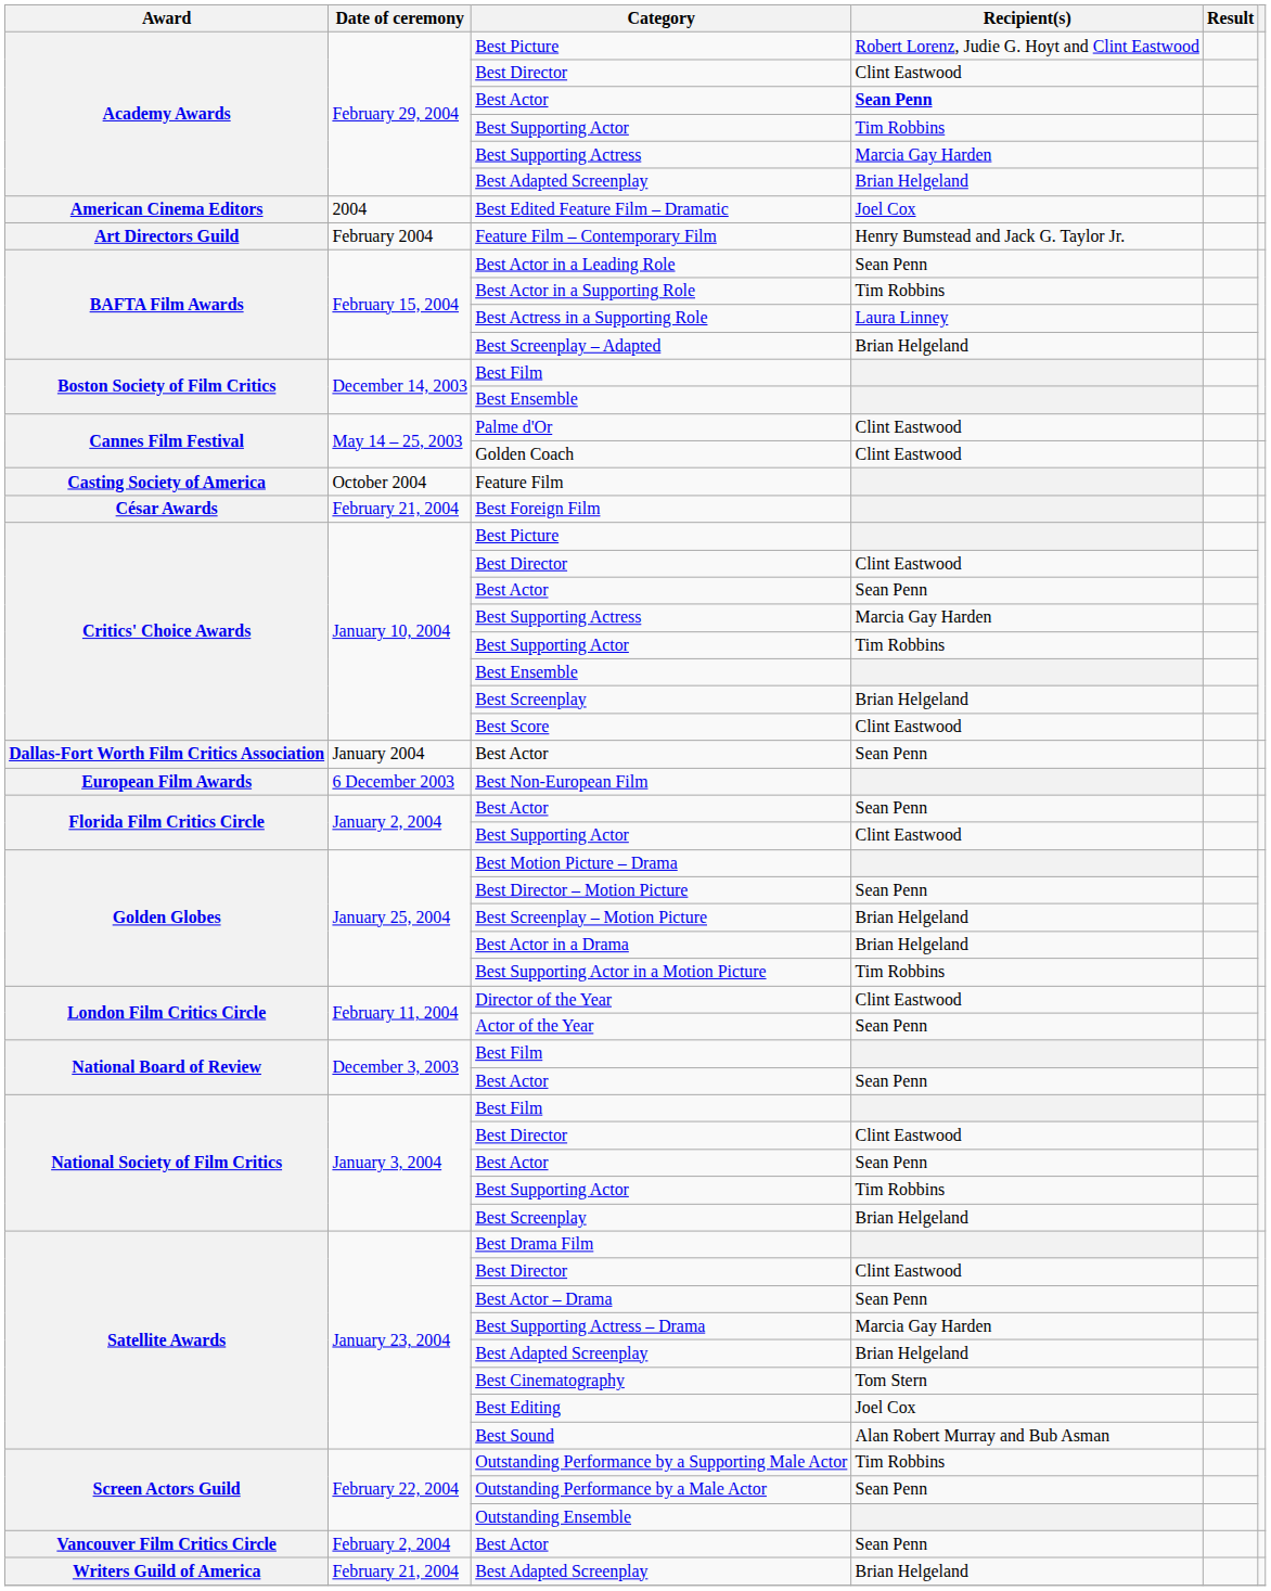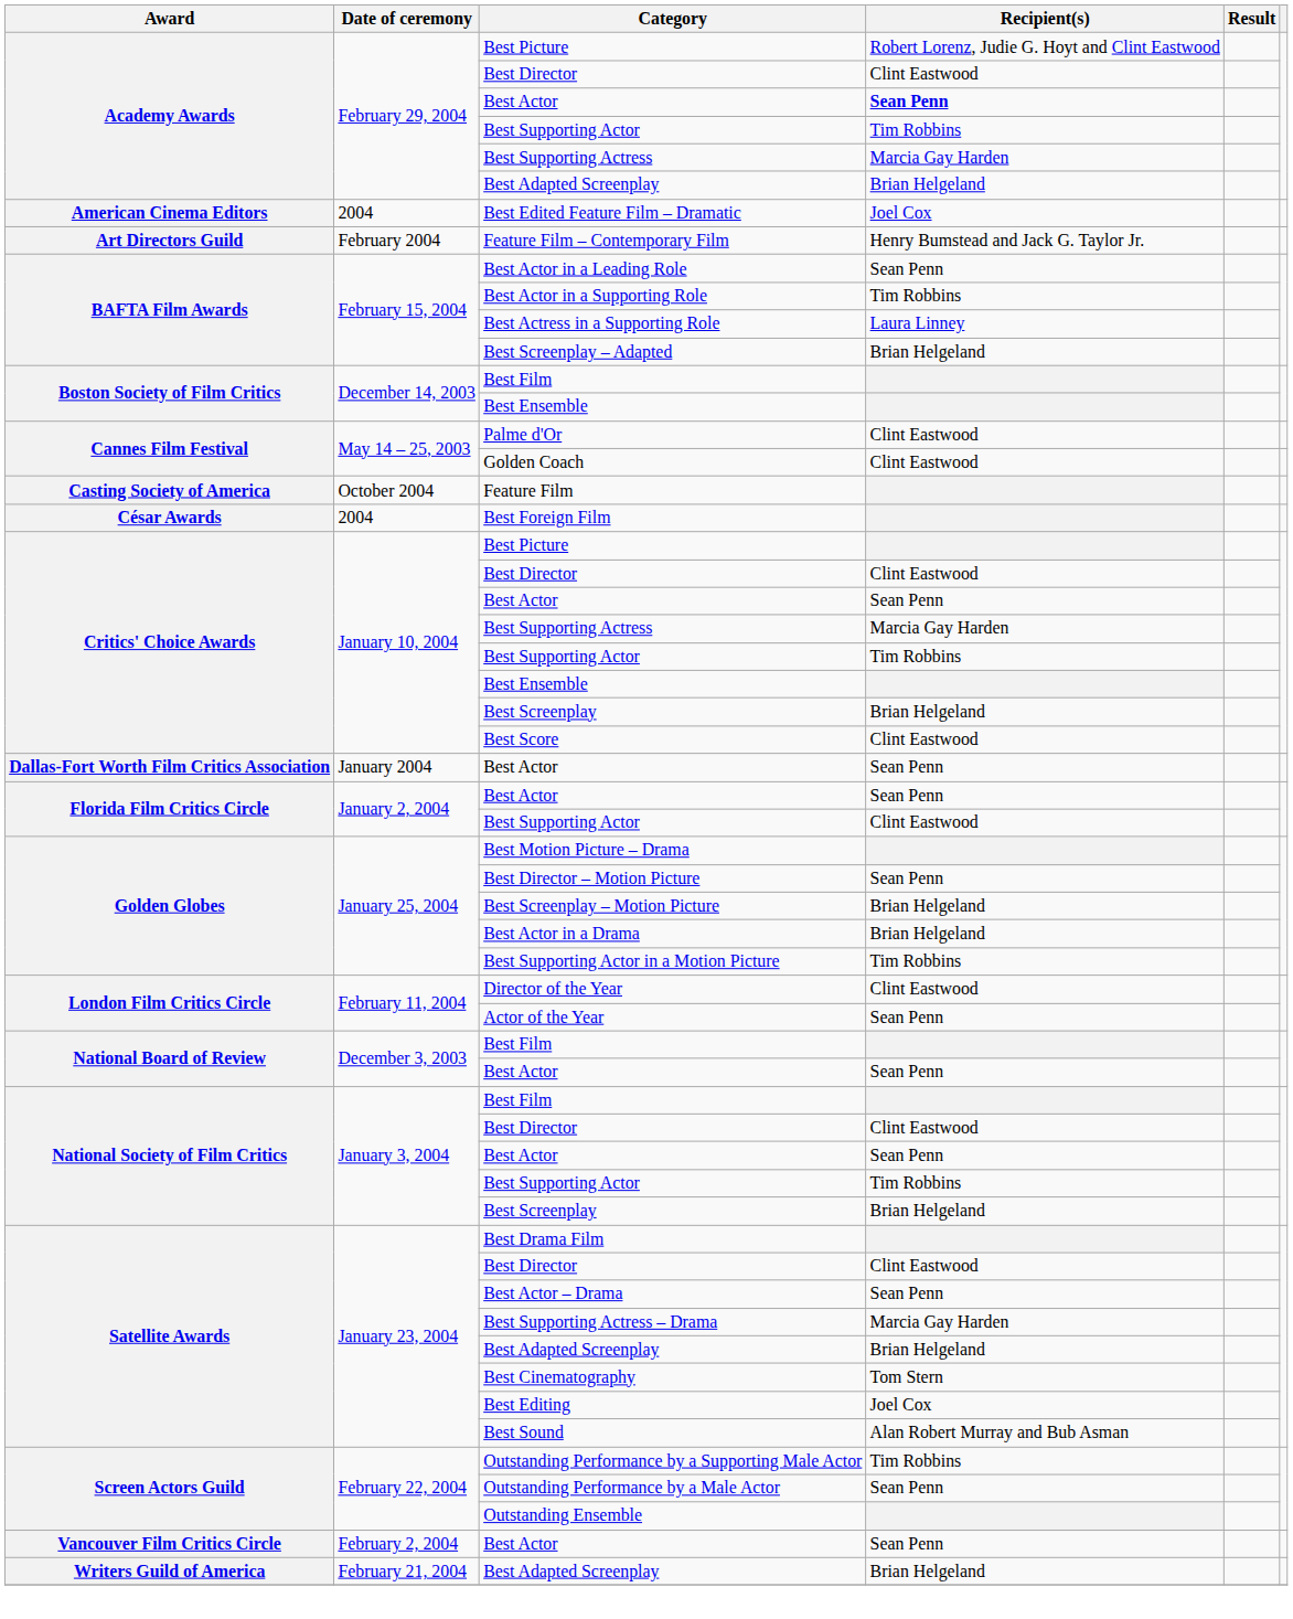 <table class="wikitable plainrowheaders sortable">
 <tr>
 <th scope="col">Award</th>
 <th scope="col">Date of ceremony</th>
 <th scope="col">Category</th>
 <th scope="col">Recipient(s)</th>
 <th scope="col">Result</th>
 <th scope="col" class="unsortable"></th>
 </tr>
 <tr>
 <th scope="row" rowspan=6><a href='#'>Academy Awards</a></th>
 <td rowspan="6"><a href='#'>February 29, 2004</a></td>
 <td><a href='#'>Best Picture</a></td>
 <td><a href='#'>Robert Lorenz</a>, Judie G. Hoyt and <a href='#'>Clint Eastwood</a></td>
 <td></td>
 <td rowspan="6" align="center"></td>
 </tr>
 <tr>
 <td><a href='#'>Best Director</a></td>
 <td>Clint Eastwood</td>
 <td></td>
 </tr>
 <tr>
 <td><a href='#'>Best Actor</a></td>
 <td><strong><a href='#'>Sean Penn</a></strong></td>
 <td></td>
 </tr>
 <tr>
 <td><a href='#'>Best Supporting Actor</a></td>
 <td><a href='#'>Tim Robbins</a></td>
 <td></td>
 </tr>
 <tr>
 <td><a href='#'>Best Supporting Actress</a></td>
 <td><a href='#'>Marcia Gay Harden</a></td>
 <td></td>
 </tr>
 <tr>
 <td><a href='#'>Best Adapted Screenplay</a></td>
 <td><a href='#'>Brian Helgeland</a></td>
 <td></td>
 </tr>
 <tr>
 <th scope="row"><a href='#'>American Cinema Editors</a></th>
 <td>2004</td>
 <td><a href='#'>Best Edited Feature Film – Dramatic</a></td>
 <td><a href='#'>Joel Cox</a></td>
 <td></td>
 <td align="center"></td>
 </tr>
 <tr>
 <th scope="row"><a href='#'>Art Directors Guild</a></th>
 <td>February 2004</td>
 <td><a href='#'>Feature Film – Contemporary Film</a></td>
 <td>Henry Bumstead and Jack G. Taylor Jr.</td>
 <td></td>
 <td align="center"></td>
 </tr>
 <tr>
 <th scope="row" rowspan=4><a href='#'>BAFTA Film Awards</a></th>
 <td rowspan="4"><a href='#'>February 15, 2004</a></td>
 <td><a href='#'>Best Actor in a Leading Role</a></td>
 <td>Sean Penn</td>
 <td></td>
 <td rowspan="4" align="center"></td>
 </tr>
 <tr>
 <td><a href='#'>Best Actor in a Supporting Role</a></td>
 <td>Tim Robbins</td>
 <td></td>
 </tr>
 <tr>
 <td><a href='#'>Best Actress in a Supporting Role</a></td>
 <td><a href='#'>Laura Linney</a></td>
 <td></td>
 </tr>
 <tr>
 <td><a href='#'>Best Screenplay – Adapted</a></td>
 <td>Brian Helgeland</td>
 <td></td>
 </tr>
 <tr>
 <th scope="row" rowspan=2><a href='#'>Boston Society of Film Critics</a></th>
 <td rowspan="2"><a href='#'>December 14, 2003</a></td>
 <td><a href='#'>Best Film</a></td>
 <th></th>
 <td></td>
 <td rowspan="2"  align="center"></td>
 </tr>
 <tr>
 <td><a href='#'>Best Ensemble</a></td>
 <th></th>
 <td></td>
 </tr>
 <tr>
 <th scope="row" rowspan=2><a href='#'>Cannes Film Festival</a></th>
 <td rowspan="2"><a href='#'>May 14 – 25, 2003</a></td>
 <td><a href='#'>Palme d'Or</a></td>
 <td>Clint Eastwood</td>
 <td></td>
 <td align="center"></td>
 </tr>
 <tr>
 <td>Golden Coach</td>
 <td>Clint Eastwood</td>
 <td></td>
 <td align="center"></td>
 </tr>
 <tr>
 <th scope="row"><a href='#'>Casting Society of America</a></th>
 <td>October 2004</td>
 <td>Feature Film</td>
 <th></th>
 <td></td>
 <td align="center"></td>
 </tr>
 <tr>
 <th scope="row"><a href='#'>César Awards</a></th>
-<td><a href='#'>February 21, 2004</a></td>
+<td>2004</td>
 <td><a href='#'>Best Foreign Film</a></td>
 <th></th>
 <td></td>
 <td align="center" align="center"></td>
 </tr>
 <tr>
 <th scope="row" rowspan=8><a href='#'>Critics' Choice Awards</a></th>
 <td rowspan="8"><a href='#'>January 10, 2004</a></td>
 <td><a href='#'>Best Picture</a></td>
 <th></th>
 <td></td>
 <td rowspan="8" align="center"></td>
 </tr>
 <tr>
 <td><a href='#'>Best Director</a></td>
 <td>Clint Eastwood</td>
 <td></td>
 </tr>
 <tr>
 <td><a href='#'>Best Actor</a></td>
 <td>Sean Penn</td>
 <td></td>
 </tr>
 <tr>
 <td><a href='#'>Best Supporting Actress</a></td>
 <td>Marcia Gay Harden</td>
 <td></td>
 </tr>
 <tr>
 <td><a href='#'>Best Supporting Actor</a></td>
 <td>Tim Robbins</td>
 <td></td>
 </tr>
 <tr>
 <td><a href='#'>Best Ensemble</a></td>
 <th></th>
 <td></td>
 </tr>
 <tr>
 <td><a href='#'>Best Screenplay</a></td>
 <td>Brian Helgeland</td>
 <td></td>
 </tr>
 <tr>
 <td><a href='#'>Best Score</a></td>
 <td>Clint Eastwood</td>
 <td></td>
 </tr>
 <tr>
 <th scope="row"><a href='#'>Dallas-Fort Worth Film Critics Association</a></th>
 <td>January 2004</td>
 <td>Best Actor</td>
 <td>Sean Penn</td>
 <td></td>
 <td align="center"></td>
-</tr>
-<tr>
-<th scope="row"><a href='#'>European Film Awards</a></th>
-<td><a href='#'>6 December 2003</a></td>
-<td><a href='#'>Best Non-European Film</a></td>
-<th></th>
-<td></td>
-<td rowspan="1" align="center"></td>
 </tr>
 <tr>
 <th scope="row" rowspan=2><a href='#'>Florida Film Critics Circle</a></th>
 <td rowspan="2"><a href='#'>January 2, 2004</a></td>
 <td><a href='#'>Best Actor</a></td>
 <td>Sean Penn</td>
 <td></td>
 <td rowspan="2" align="center"></td>
 </tr>
 <tr>
 <td><a href='#'>Best Supporting Actor</a></td>
 <td>Clint Eastwood</td>
 <td></td>
 </tr>
 <tr>
 <th scope="row" rowspan=5><a href='#'>Golden Globes</a></th>
 <td rowspan="5"><a href='#'>January 25, 2004</a></td>
 <td><a href='#'>Best Motion Picture – Drama</a></td>
 <th></th>
 <td></td>
 <td rowspan="5" align="center"></td>
 </tr>
 <tr>
 <td><a href='#'>Best Director – Motion Picture</a></td>
 <td>Sean Penn</td>
 <td></td>
 </tr>
 <tr>
 <td><a href='#'>Best Screenplay – Motion Picture</a></td>
 <td>Brian Helgeland</td>
 <td></td>
 </tr>
 <tr>
 <td><a href='#'>Best Actor in a Drama</a></td>
 <td>Brian Helgeland</td>
 <td></td>
 </tr>
 <tr>
 <td><a href='#'>Best Supporting Actor in a Motion Picture</a></td>
 <td>Tim Robbins</td>
 <td></td>
 </tr>
 <tr>
 <th scope="row" rowspan=2><a href='#'>London Film Critics Circle</a></th>
 <td rowspan="2"><a href='#'>February 11, 2004</a></td>
 <td><a href='#'>Director of the Year</a></td>
 <td>Clint Eastwood</td>
 <td></td>
 <td rowspan="2" align="center"></td>
 </tr>
 <tr>
 <td><a href='#'>Actor of the Year</a></td>
 <td>Sean Penn</td>
 <td></td>
 </tr>
 <tr>
 <th scope="row" rowspan=2><a href='#'>National Board of Review</a></th>
 <td rowspan="2"><a href='#'>December 3, 2003</a></td>
 <td><a href='#'>Best Film</a></td>
 <th></th>
 <td></td>
 <td rowspan="2" align="center"></td>
 </tr>
 <tr>
 <td><a href='#'>Best Actor</a></td>
 <td>Sean Penn</td>
 <td></td>
 </tr>
 <tr>
 <th scope="row" rowspan=5><a href='#'>National Society of Film Critics</a></th>
 <td rowspan="5"><a href='#'>January 3, 2004</a></td>
 <td><a href='#'>Best Film</a></td>
 <th></th>
 <td></td>
 <td rowspan="5" align="center"></td>
 </tr>
 <tr>
 <td><a href='#'>Best Director</a></td>
 <td>Clint Eastwood</td>
 <td></td>
 </tr>
 <tr>
 <td><a href='#'>Best Actor</a></td>
 <td>Sean Penn</td>
 <td></td>
 </tr>
 <tr>
 <td><a href='#'>Best Supporting Actor</a></td>
 <td>Tim Robbins</td>
 <td></td>
 </tr>
 <tr>
 <td><a href='#'>Best Screenplay</a></td>
 <td>Brian Helgeland</td>
 <td></td>
 </tr>
 <tr>
 <th scope="row" rowspan=8><a href='#'>Satellite Awards</a></th>
 <td rowspan="8"><a href='#'>January 23, 2004</a></td>
 <td><a href='#'>Best Drama Film</a></td>
 <th></th>
 <td></td>
 <td rowspan="8" align="center"></td>
 </tr>
 <tr>
 <td><a href='#'>Best Director</a></td>
 <td>Clint Eastwood</td>
 <td></td>
 </tr>
 <tr>
 <td><a href='#'>Best Actor – Drama</a></td>
 <td>Sean Penn</td>
 <td></td>
 </tr>
 <tr>
 <td><a href='#'>Best Supporting Actress – Drama</a></td>
 <td>Marcia Gay Harden</td>
 <td></td>
 </tr>
 <tr>
 <td><a href='#'>Best Adapted Screenplay</a></td>
 <td>Brian Helgeland</td>
 <td></td>
 </tr>
 <tr>
 <td><a href='#'>Best Cinematography</a></td>
 <td>Tom Stern</td>
 <td></td>
 </tr>
 <tr>
 <td><a href='#'>Best Editing</a></td>
 <td>Joel Cox</td>
 <td></td>
 </tr>
 <tr>
 <td><a href='#'>Best Sound</a></td>
 <td>Alan Robert Murray and Bub Asman</td>
 <td></td>
 </tr>
 <tr>
 <th scope="row" rowspan=3><a href='#'>Screen Actors Guild</a></th>
 <td rowspan="3"><a href='#'>February 22, 2004</a></td>
 <td><a href='#'>Outstanding Performance by a Supporting Male Actor</a></td>
 <td>Tim Robbins</td>
 <td></td>
 <td rowspan="3" align="center"></td>
 </tr>
 <tr>
 <td><a href='#'>Outstanding Performance by a Male Actor</a></td>
 <td>Sean Penn</td>
 <td></td>
 </tr>
 <tr>
 <td><a href='#'>Outstanding Ensemble</a></td>
 <th></th>
 <td></td>
 </tr>
 <tr>
 <th scope="row"><a href='#'>Vancouver Film Critics Circle</a></th>
 <td><a href='#'>February 2, 2004</a></td>
 <td><a href='#'>Best Actor</a></td>
 <td>Sean Penn</td>
 <td></td>
 <td align="center"></td>
 </tr>
 <tr>
 <th scope="row"><a href='#'>Writers Guild of America</a></th>
 <td><a href='#'>February 21, 2004</a></td>
 <td><a href='#'>Best Adapted Screenplay</a></td>
 <td>Brian Helgeland</td>
 <td></td>
 <td align="center"></td>
 </tr>
 <tr>
 </tr>
 </table>
